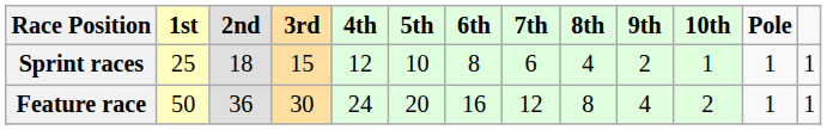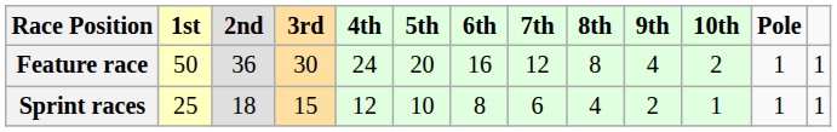 <table class="wikitable" style="font-size:85%; text-align:center">
 <tr>
 <th>Race Position</th>
 <td style="background:#ffffbf;"> <strong>1st</strong> </td>
 <td style="background:#dfdfdf;"> <strong>2nd</strong> </td>
 <td style="background:#ffdf9f;"> <strong>3rd</strong> </td>
 <td style="background:#dfffdf;"> <strong>4th</strong> </td>
 <td style="background:#dfffdf;"> <strong>5th</strong> </td>
 <td style="background:#dfffdf;"> <strong>6th</strong> </td>
 <td style="background:#dfffdf;"> <strong>7th</strong> </td>
 <td style="background:#dfffdf;"> <strong>8th</strong> </td>
 <td style="background:#dfffdf;"> <strong>9th</strong> </td>
 <td style="background:#dfffdf;"> <strong>10th</strong> </td>
 <td><strong>Pole</strong></td>
 <td><strong></strong></td>
 </tr>
 <tr>
+<th>Feature race</th>
+<td style="background:#ffffbf;">50</td>
+<td style="background:#dfdfdf;">36</td>
+<td style="background:#ffdf9f;">30</td>
+<td style="background:#dfffdf;">24</td>
+<td style="background:#dfffdf;">20</td>
+<td style="background:#dfffdf;">16</td>
+<td style="background:#dfffdf;">12</td>
+<td style="background:#dfffdf;">8</td>
+<td style="background:#dfffdf;">4</td>
+<td style="background:#dfffdf;">2</td>
+<td>1</td>
+<td>1</td>
+</tr>
+<tr>
 <th>Sprint races</th>
 <td style="background:#ffffbf;">25</td>
 <td style="background:#dfdfdf;">18</td>
 <td style="background:#ffdf9f;">15</td>
 <td style="background:#dfffdf;">12</td>
 <td style="background:#dfffdf;">10</td>
 <td style="background:#dfffdf;">8</td>
 <td style="background:#dfffdf;">6</td>
 <td style="background:#dfffdf;">4</td>
 <td style="background:#dfffdf;">2</td>
 <td style="background:#dfffdf;">1</td>
 <td>1</td>
 <td>1</td>
 </tr>
-<tr>
-<th>Feature race</th>
-<td style="background:#ffffbf;">50</td>
-<td style="background:#dfdfdf;">36</td>
-<td style="background:#ffdf9f;">30</td>
-<td style="background:#dfffdf;">24</td>
-<td style="background:#dfffdf;">20</td>
-<td style="background:#dfffdf;">16</td>
-<td style="background:#dfffdf;">12</td>
-<td style="background:#dfffdf;">8</td>
-<td style="background:#dfffdf;">4</td>
-<td style="background:#dfffdf;">2</td>
-<td>1</td>
-<td>1</td>
-</tr>
 </table>
